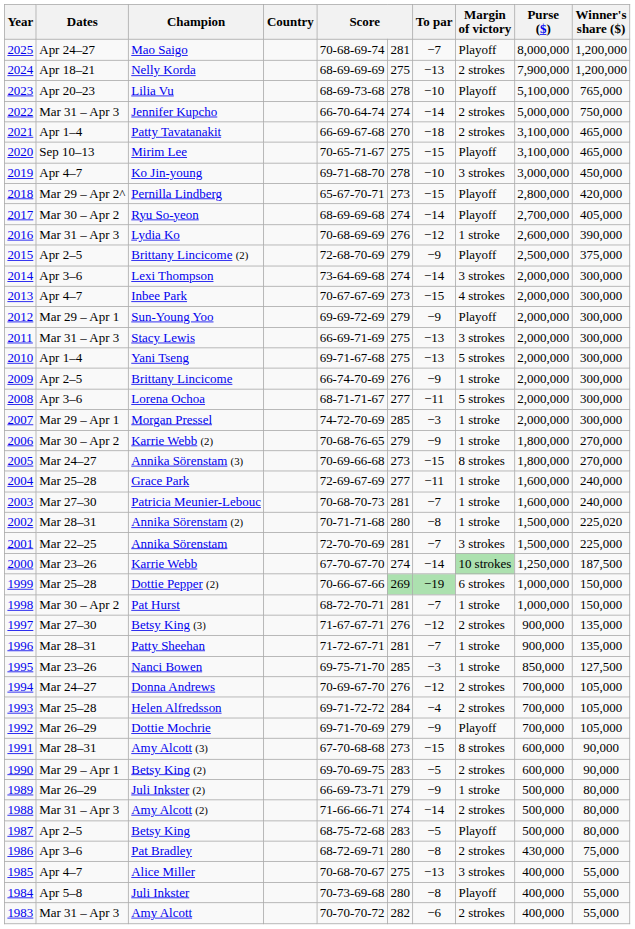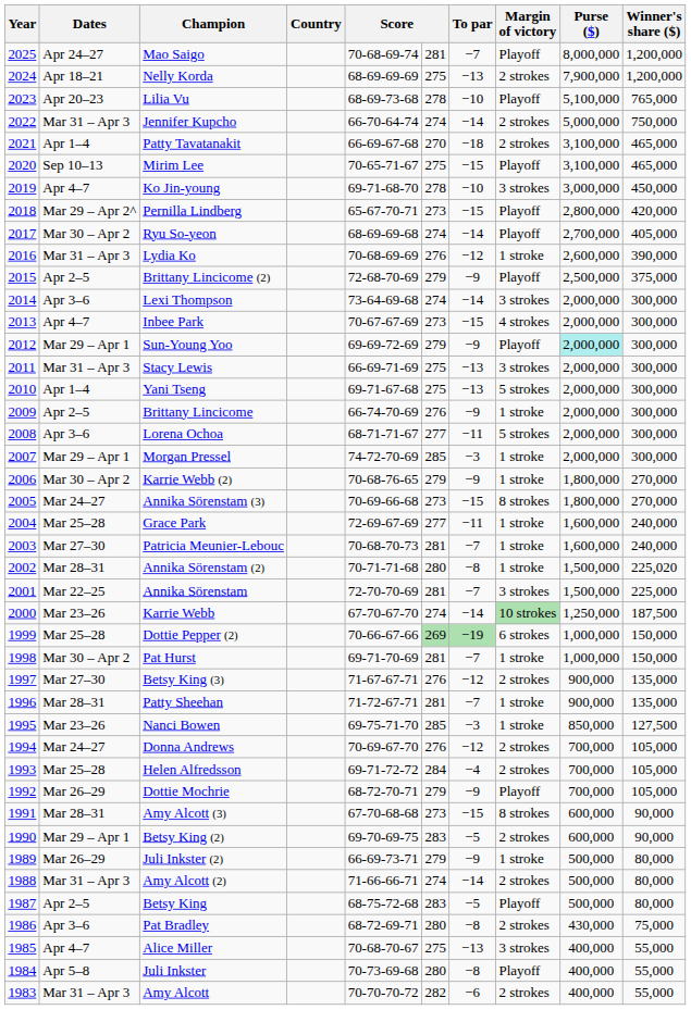 <table class="wikitable">
 <tr>
 <th>Year</th>
 <th>Dates</th>
 <th>Champion</th>
 <th>Country</th>
 <th colspan=2>Score</th>
 <th>To par</th>
 <th>Margin<br>of victory</th>
 <th>Purse<br>(<a href='#'>$</a>)</th>
 <th>Winner's<br>share ($)</th>
 </tr>
 <tr>
 <td><a href='#'>2025</a></td>
 <td>Apr 24–27</td>
 <td><a href='#'>Mao Saigo</a></td>
 <td></td>
 <td>70-68-69-74</td>
 <td>281</td>
 <td align=center>−7</td>
 <td>Playoff</td>
 <td align=center>8,000,000</td>
 <td align=center>1,200,000</td>
 </tr>
 <tr>
 <td><a href='#'>2024</a></td>
 <td>Apr 18–21</td>
 <td><a href='#'>Nelly Korda</a></td>
 <td></td>
 <td>68-69-69-69</td>
 <td>275</td>
 <td align=center>−13</td>
 <td>2 strokes</td>
 <td align=center>7,900,000</td>
 <td align=center>1,200,000</td>
 </tr>
 <tr>
 <td><a href='#'>2023</a></td>
 <td>Apr 20–23</td>
 <td><a href='#'>Lilia Vu</a></td>
 <td></td>
 <td>68-69-73-68</td>
 <td>278</td>
 <td align=center>−10</td>
 <td>Playoff</td>
 <td align=center>5,100,000</td>
 <td align=center>765,000</td>
 </tr>
 <tr>
 <td><a href='#'>2022</a></td>
 <td>Mar 31 – Apr 3</td>
 <td><a href='#'>Jennifer Kupcho</a></td>
 <td></td>
 <td>66-70-64-74</td>
 <td>274</td>
 <td align=center>−14</td>
 <td>2 strokes</td>
 <td align=center>5,000,000</td>
 <td align=center>750,000</td>
 </tr>
 <tr>
 <td><a href='#'>2021</a></td>
 <td>Apr 1–4</td>
 <td><a href='#'>Patty Tavatanakit</a></td>
 <td></td>
 <td>66-69-67-68</td>
 <td>270</td>
 <td align=center>−18</td>
 <td>2 strokes</td>
 <td align=center>3,100,000</td>
 <td align=center>465,000</td>
 </tr>
 <tr>
 <td><a href='#'>2020</a></td>
 <td>Sep 10–13</td>
 <td><a href='#'>Mirim Lee</a></td>
 <td></td>
 <td>70-65-71-67</td>
 <td>275</td>
 <td align=center>−15</td>
 <td>Playoff</td>
 <td align=center>3,100,000</td>
 <td align=center>465,000</td>
 </tr>
 <tr>
 <td><a href='#'>2019</a></td>
 <td>Apr 4–7</td>
 <td><a href='#'>Ko Jin-young</a></td>
 <td></td>
 <td>69-71-68-70</td>
 <td>278</td>
 <td align=center>−10</td>
 <td>3 strokes</td>
 <td align=center>3,000,000</td>
 <td align=center>450,000</td>
 </tr>
 <tr>
 <td><a href='#'>2018</a></td>
 <td>Mar 29 – Apr 2^</td>
 <td><a href='#'>Pernilla Lindberg</a></td>
 <td></td>
 <td>65-67-70-71</td>
 <td>273</td>
 <td align=center>−15</td>
 <td>Playoff</td>
 <td align=center>2,800,000</td>
 <td align=center>420,000</td>
 </tr>
 <tr>
 <td><a href='#'>2017</a></td>
 <td>Mar 30 – Apr 2</td>
 <td><a href='#'>Ryu So-yeon</a></td>
 <td></td>
 <td>68-69-69-68</td>
 <td>274</td>
 <td align=center>−14</td>
 <td>Playoff</td>
 <td align=center>2,700,000</td>
 <td align=center>405,000</td>
 </tr>
 <tr>
 <td><a href='#'>2016</a></td>
 <td>Mar 31 – Apr 3</td>
 <td><a href='#'>Lydia Ko</a></td>
 <td></td>
 <td>70-68-69-69</td>
 <td>276</td>
 <td align=center>−12</td>
 <td>1 stroke</td>
 <td align=center>2,600,000</td>
 <td align=center>390,000</td>
 </tr>
 <tr>
 <td><a href='#'>2015</a></td>
 <td>Apr 2–5</td>
 <td><a href='#'>Brittany Lincicome</a> <small>(2)</small></td>
 <td></td>
 <td>72-68-70-69</td>
 <td>279</td>
 <td align=center>−9</td>
 <td>Playoff</td>
 <td align=center>2,500,000</td>
 <td align=center>375,000</td>
 </tr>
 <tr>
 <td><a href='#'>2014</a></td>
 <td>Apr 3–6</td>
 <td><a href='#'>Lexi Thompson</a></td>
 <td></td>
 <td>73-64-69-68</td>
 <td>274</td>
 <td align=center>−14</td>
 <td>3 strokes</td>
 <td align=center>2,000,000</td>
 <td align=center>300,000</td>
 </tr>
 <tr>
 <td><a href='#'>2013</a></td>
 <td>Apr 4–7</td>
 <td><a href='#'>Inbee Park</a></td>
 <td></td>
 <td>70-67-67-69</td>
 <td>273</td>
 <td align=center>−15</td>
 <td>4 strokes</td>
 <td align=center>2,000,000</td>
 <td align=center>300,000</td>
 </tr>
 <tr>
 <td><a href='#'>2012</a></td>
 <td>Mar 29 – Apr 1</td>
 <td><a href='#'>Sun-Young Yoo</a></td>
 <td></td>
 <td>69-69-72-69</td>
 <td>279</td>
 <td align=center>−9</td>
 <td>Playoff</td>
-<td align=center>2,000,000</td>
+<td align=center style="background: paleturquoise;">2,000,000</td>
 <td align=center>300,000</td>
 </tr>
 <tr>
 <td><a href='#'>2011</a></td>
 <td>Mar 31 – Apr 3</td>
 <td><a href='#'>Stacy Lewis</a></td>
 <td></td>
 <td>66-69-71-69</td>
 <td>275</td>
 <td align=center>−13</td>
 <td>3 strokes</td>
 <td align=center>2,000,000</td>
 <td align=center>300,000</td>
 </tr>
 <tr>
 <td><a href='#'>2010</a></td>
 <td>Apr 1–4</td>
 <td><a href='#'>Yani Tseng</a></td>
 <td></td>
 <td>69-71-67-68</td>
 <td>275</td>
 <td align=center>−13</td>
 <td>5 strokes</td>
 <td align=center>2,000,000</td>
 <td align=center>300,000</td>
 </tr>
 <tr>
 <td><a href='#'>2009</a></td>
 <td>Apr 2–5</td>
 <td><a href='#'>Brittany Lincicome</a></td>
 <td></td>
 <td>66-74-70-69</td>
 <td>276</td>
 <td align=center>−9</td>
 <td>1 stroke</td>
 <td align=center>2,000,000</td>
 <td align=center>300,000</td>
 </tr>
 <tr>
 <td><a href='#'>2008</a></td>
 <td>Apr 3–6</td>
 <td><a href='#'>Lorena Ochoa</a></td>
 <td></td>
 <td>68-71-71-67</td>
 <td>277</td>
 <td align=center>−11</td>
 <td>5 strokes</td>
 <td align=center>2,000,000</td>
 <td align=center>300,000</td>
 </tr>
 <tr>
 <td><a href='#'>2007</a></td>
 <td>Mar 29 – Apr 1</td>
 <td><a href='#'>Morgan Pressel</a></td>
 <td></td>
 <td>74-72-70-69</td>
 <td>285</td>
 <td align=center>−3</td>
 <td>1 stroke</td>
 <td align=center>2,000,000</td>
 <td align=center>300,000</td>
 </tr>
 <tr>
 <td><a href='#'>2006</a></td>
 <td>Mar 30 – Apr 2</td>
 <td><a href='#'>Karrie Webb</a> <small>(2)</small></td>
 <td></td>
 <td>70-68-76-65</td>
 <td>279</td>
 <td align=center>−9</td>
 <td>1 stroke</td>
 <td align=center>1,800,000</td>
 <td align=center>270,000</td>
 </tr>
 <tr>
 <td><a href='#'>2005</a></td>
 <td>Mar 24–27</td>
 <td><a href='#'>Annika Sörenstam</a> <small>(3)</small></td>
 <td></td>
 <td>70-69-66-68</td>
 <td>273</td>
 <td align=center>−15</td>
 <td>8 strokes</td>
 <td align=center>1,800,000</td>
 <td align=center>270,000</td>
 </tr>
 <tr>
 <td><a href='#'>2004</a></td>
 <td>Mar 25–28</td>
 <td><a href='#'>Grace Park</a></td>
 <td></td>
 <td>72-69-67-69</td>
 <td>277</td>
 <td align=center>−11</td>
 <td>1 stroke</td>
 <td align=center>1,600,000</td>
 <td align=center>240,000</td>
 </tr>
 <tr>
 <td><a href='#'>2003</a></td>
 <td>Mar 27–30</td>
 <td><a href='#'>Patricia Meunier-Lebouc</a></td>
 <td></td>
 <td>70-68-70-73</td>
 <td>281</td>
 <td align=center>−7</td>
 <td>1 stroke</td>
 <td align=center>1,600,000</td>
 <td align=center>240,000</td>
 </tr>
 <tr>
 <td><a href='#'>2002</a></td>
 <td>Mar 28–31</td>
 <td><a href='#'>Annika Sörenstam</a> <small>(2)</small></td>
 <td></td>
 <td>70-71-71-68</td>
 <td>280</td>
 <td align=center>−8</td>
 <td>1 stroke</td>
 <td align=center>1,500,000</td>
 <td align=center>225,020</td>
 </tr>
 <tr>
 <td><a href='#'>2001</a></td>
 <td>Mar 22–25</td>
 <td><a href='#'>Annika Sörenstam</a></td>
 <td></td>
 <td>72-70-70-69</td>
 <td>281</td>
 <td align=center>−7</td>
 <td>3 strokes</td>
 <td align=center>1,500,000</td>
 <td align=center>225,000</td>
 </tr>
 <tr>
 <td><a href='#'>2000</a></td>
 <td>Mar 23–26</td>
 <td><a href='#'>Karrie Webb</a></td>
 <td></td>
 <td>67-70-67-70</td>
 <td>274</td>
 <td align=center>−14</td>
 <td style="text-align: left; background: #ACE1AF">10 strokes</td>
 <td align=center>1,250,000</td>
 <td align=center>187,500</td>
 </tr>
 <tr>
 <td><a href='#'>1999</a></td>
 <td>Mar 25–28</td>
 <td><a href='#'>Dottie Pepper</a> <small>(2)</small></td>
 <td></td>
 <td>70-66-67-66</td>
 <td style="text-align: center; background: #ACE1AF">269</td>
 <td style="text-align: center; background: #ACE1AF">−19</td>
 <td>6 strokes</td>
 <td align=center>1,000,000</td>
 <td align=center>150,000</td>
 </tr>
 <tr>
 <td><a href='#'>1998</a></td>
 <td>Mar 30 – Apr 2</td>
 <td><a href='#'>Pat Hurst</a></td>
 <td></td>
-<td>68-72-70-71</td>
+<td>69-71-70-69</td>
 <td>281</td>
 <td align=center>−7</td>
 <td>1 stroke</td>
 <td align=center>1,000,000</td>
 <td align=center>150,000</td>
 </tr>
 <tr>
 <td><a href='#'>1997</a></td>
 <td>Mar 27–30</td>
 <td><a href='#'>Betsy King</a> <small>(3)</small></td>
 <td></td>
 <td>71-67-67-71</td>
 <td>276</td>
 <td align=center>−12</td>
 <td>2 strokes</td>
 <td align=center>900,000</td>
 <td align=center>135,000</td>
 </tr>
 <tr>
 <td><a href='#'>1996</a></td>
 <td>Mar 28–31</td>
 <td><a href='#'>Patty Sheehan</a></td>
 <td></td>
 <td>71-72-67-71</td>
 <td>281</td>
 <td align=center>−7</td>
 <td>1 stroke</td>
 <td align=center>900,000</td>
 <td align=center>135,000</td>
 </tr>
 <tr>
 <td><a href='#'>1995</a></td>
 <td>Mar 23–26</td>
 <td><a href='#'>Nanci Bowen</a></td>
 <td></td>
 <td>69-75-71-70</td>
 <td>285</td>
 <td align=center>−3</td>
 <td>1 stroke</td>
 <td align=center>850,000</td>
 <td align=center>127,500</td>
 </tr>
 <tr>
 <td><a href='#'>1994</a></td>
 <td>Mar 24–27</td>
 <td><a href='#'>Donna Andrews</a></td>
 <td></td>
 <td>70-69-67-70</td>
 <td>276</td>
 <td align=center>−12</td>
 <td>2 strokes</td>
 <td align=center>700,000</td>
 <td align=center>105,000</td>
 </tr>
 <tr>
 <td><a href='#'>1993</a></td>
 <td>Mar 25–28</td>
 <td><a href='#'>Helen Alfredsson</a></td>
 <td></td>
 <td>69-71-72-72</td>
 <td align=center>284</td>
 <td align=center>−4</td>
 <td>2 strokes</td>
 <td align=center>700,000</td>
 <td align=center>105,000</td>
 </tr>
 <tr>
 <td><a href='#'>1992</a></td>
 <td>Mar 26–29</td>
 <td><a href='#'>Dottie Mochrie</a></td>
 <td></td>
-<td>69-71-70-69</td>
+<td>68-72-70-71</td>
 <td>279</td>
 <td align=center>−9</td>
 <td>Playoff</td>
 <td align=center>700,000</td>
 <td align=center>105,000</td>
 </tr>
 <tr>
 <td><a href='#'>1991</a></td>
 <td>Mar 28–31</td>
 <td><a href='#'>Amy Alcott</a> <small>(3)</small></td>
 <td></td>
 <td>67-70-68-68</td>
 <td>273</td>
 <td align=center>−15</td>
 <td>8 strokes</td>
 <td align=center>600,000</td>
 <td align=center>90,000</td>
 </tr>
 <tr>
 <td><a href='#'>1990</a></td>
 <td>Mar 29 – Apr 1</td>
 <td><a href='#'>Betsy King</a> <small>(2)</small></td>
 <td></td>
 <td>69-70-69-75</td>
 <td>283</td>
 <td align=center>−5</td>
 <td>2 strokes</td>
 <td align=center>600,000</td>
 <td align=center>90,000</td>
 </tr>
 <tr>
 <td><a href='#'>1989</a></td>
 <td>Mar 26–29</td>
 <td><a href='#'>Juli Inkster</a> <small>(2)</small></td>
 <td></td>
 <td>66-69-73-71</td>
 <td>279</td>
 <td align=center>−9</td>
 <td>1 stroke</td>
 <td align=center>500,000</td>
 <td align=center>80,000</td>
 </tr>
 <tr>
 <td><a href='#'>1988</a></td>
 <td>Mar 31 – Apr 3</td>
 <td><a href='#'>Amy Alcott</a> <small>(2)</small></td>
 <td></td>
 <td>71-66-66-71</td>
 <td>274</td>
 <td align=center>−14</td>
 <td>2 strokes</td>
 <td align=center>500,000</td>
 <td align=center>80,000</td>
 </tr>
 <tr>
 <td><a href='#'>1987</a></td>
 <td>Apr 2–5</td>
 <td><a href='#'>Betsy King</a></td>
 <td></td>
 <td>68-75-72-68</td>
 <td>283</td>
 <td align=center>−5</td>
 <td>Playoff</td>
 <td align=center>500,000</td>
 <td align=center>80,000</td>
 </tr>
 <tr>
 <td><a href='#'>1986</a></td>
 <td>Apr 3–6</td>
 <td><a href='#'>Pat Bradley</a></td>
 <td></td>
 <td>68-72-69-71</td>
 <td>280</td>
 <td align=center>−8</td>
 <td>2 strokes</td>
 <td align=center>430,000</td>
 <td align=center>75,000</td>
 </tr>
 <tr>
 <td><a href='#'>1985</a></td>
 <td>Apr 4–7</td>
 <td><a href='#'>Alice Miller</a></td>
 <td></td>
 <td>70-68-70-67</td>
 <td>275</td>
 <td align=center>−13</td>
 <td>3 strokes</td>
 <td align=center>400,000</td>
 <td align=center>55,000</td>
 </tr>
 <tr>
 <td><a href='#'>1984</a></td>
 <td>Apr 5–8</td>
 <td><a href='#'>Juli Inkster</a></td>
 <td></td>
 <td>70-73-69-68</td>
 <td>280</td>
 <td align=center>−8</td>
 <td>Playoff</td>
 <td align=center>400,000</td>
 <td align=center>55,000</td>
 </tr>
 <tr>
 <td><a href='#'>1983</a></td>
 <td>Mar 31 – Apr 3</td>
 <td><a href='#'>Amy Alcott</a></td>
 <td></td>
 <td>70-70-70-72</td>
 <td>282</td>
 <td align=center>−6</td>
 <td>2 strokes</td>
 <td align=center>400,000</td>
 <td align=center>55,000</td>
 </tr>
 </table>
